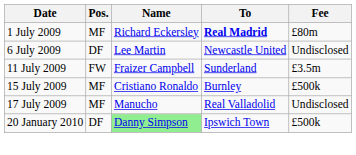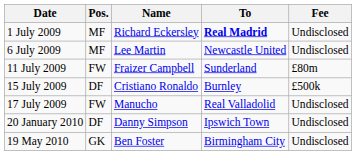 <table class="wikitable">
 <tr>
 <th>Date</th>
 <th>Pos.</th>
 <th>Name</th>
 <th>To</th>
 <th>Fee</th>
 </tr>
 <tr>
 <td>1 July 2009</td>
 <td>MF</td>
 <td> <a href='#'>Richard Eckersley</a></td>
 <td><strong> <a href='#'>Real Madrid</a></strong></td>
-<td>£80m</td>
+<td>Undisclosed</td>
 </tr>
 <tr>
 <td>6 July 2009</td>
-<td>DF</td>
+<td>MF</td>
 <td> <a href='#'>Lee Martin</a></td>
 <td> <a href='#'>Newcastle United</a></td>
 <td>Undisclosed</td>
 </tr>
 <tr>
 <td>11 July 2009</td>
 <td>FW</td>
 <td> <a href='#'>Fraizer Campbell</a></td>
 <td> <a href='#'>Sunderland</a></td>
-<td>£3.5m</td>
+<td>£80m</td>
 </tr>
 <tr>
 <td>15 July 2009</td>
-<td>MF</td>
+<td>DF</td>
 <td> <a href='#'>Cristiano Ronaldo</a></td>
 <td> <a href='#'>Burnley</a></td>
 <td>£500k</td>
 </tr>
 <tr>
 <td>17 July 2009</td>
-<td>MF</td>
+<td>FW</td>
 <td> <a href='#'>Manucho</a></td>
 <td> <a href='#'>Real Valladolid</a></td>
 <td>Undisclosed</td>
 </tr>
 <tr>
 <td>20 January 2010</td>
 <td>DF</td>
-<td style="background: lightgreen;"> <a href='#'>Danny Simpson</a></td>
+<td> <a href='#'>Danny Simpson</a></td>
 <td> <a href='#'>Ipswich Town</a></td>
-<td>£500k</td>
+<td>Undisclosed</td>
+</tr>
+<tr>
+<td>19 May 2010</td>
+<td>GK</td>
+<td> <a href='#'>Ben Foster</a></td>
+<td> <a href='#'>Birmingham City</a></td>
+<td>Undisclosed</td>
 </tr>
 </table>
